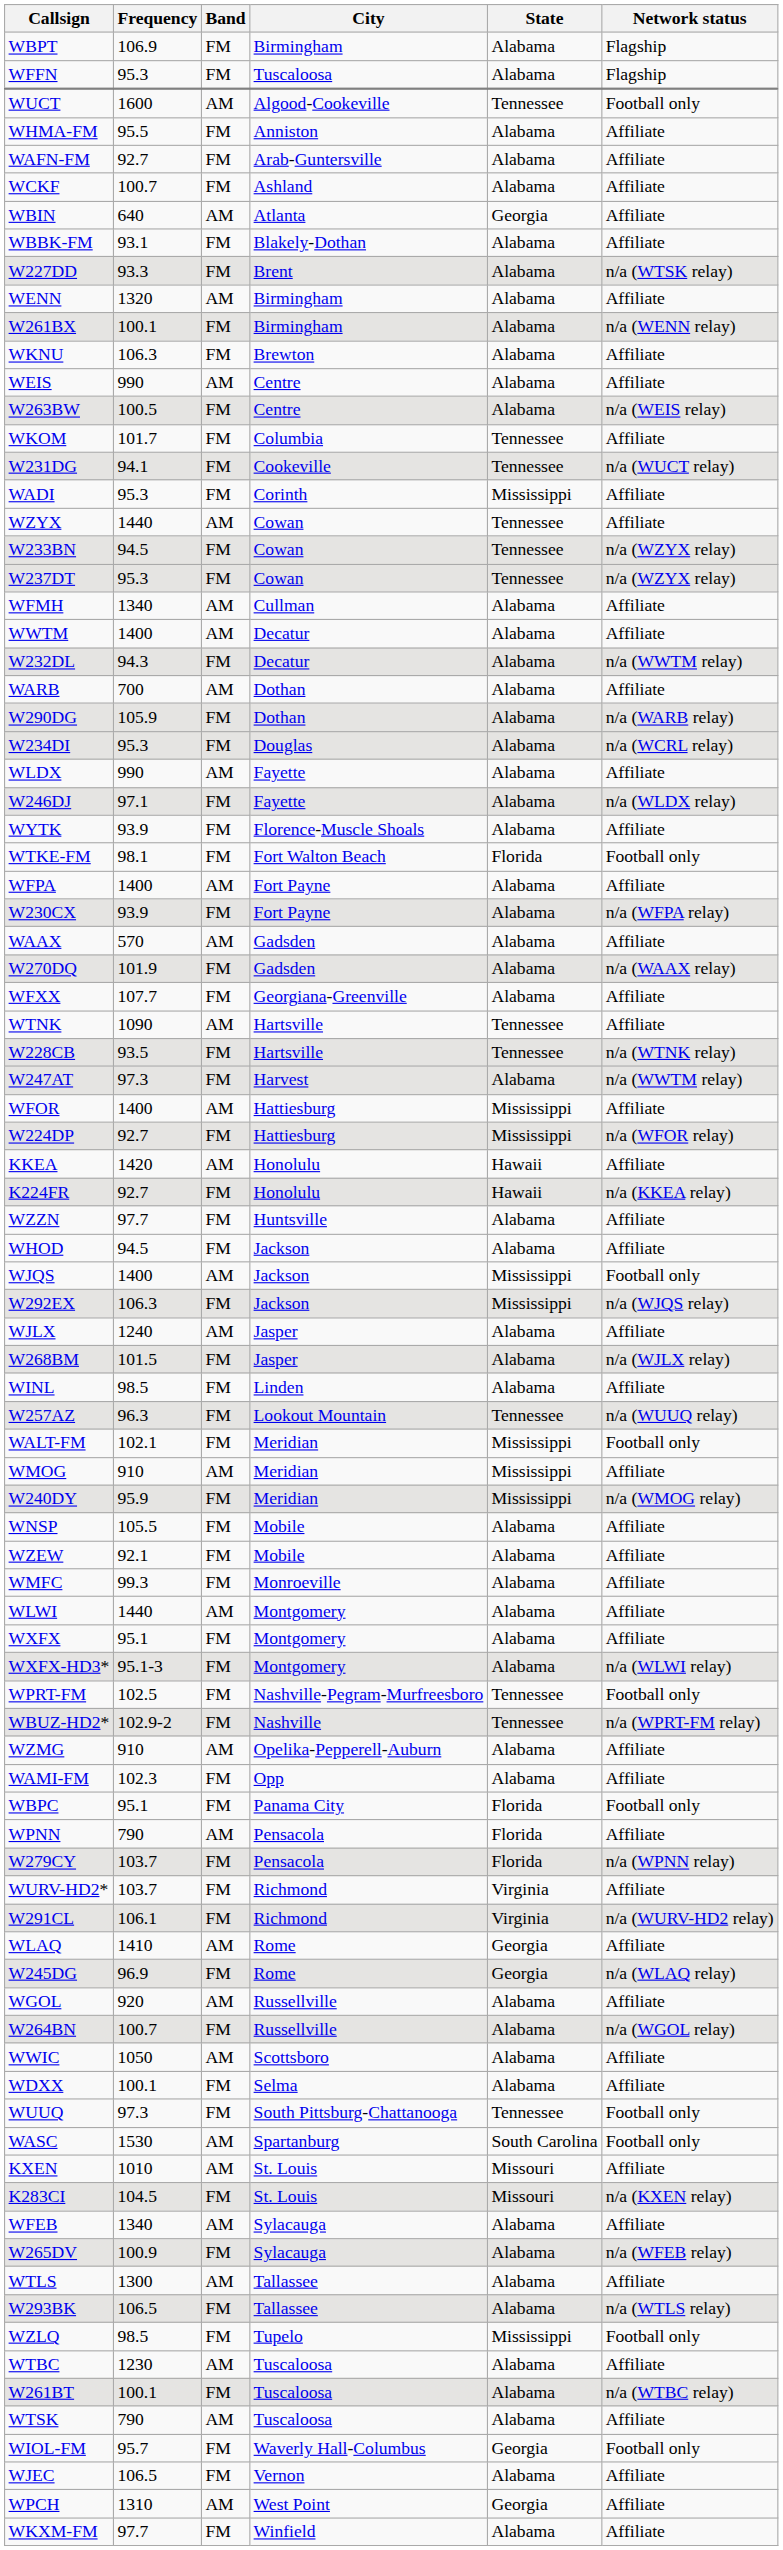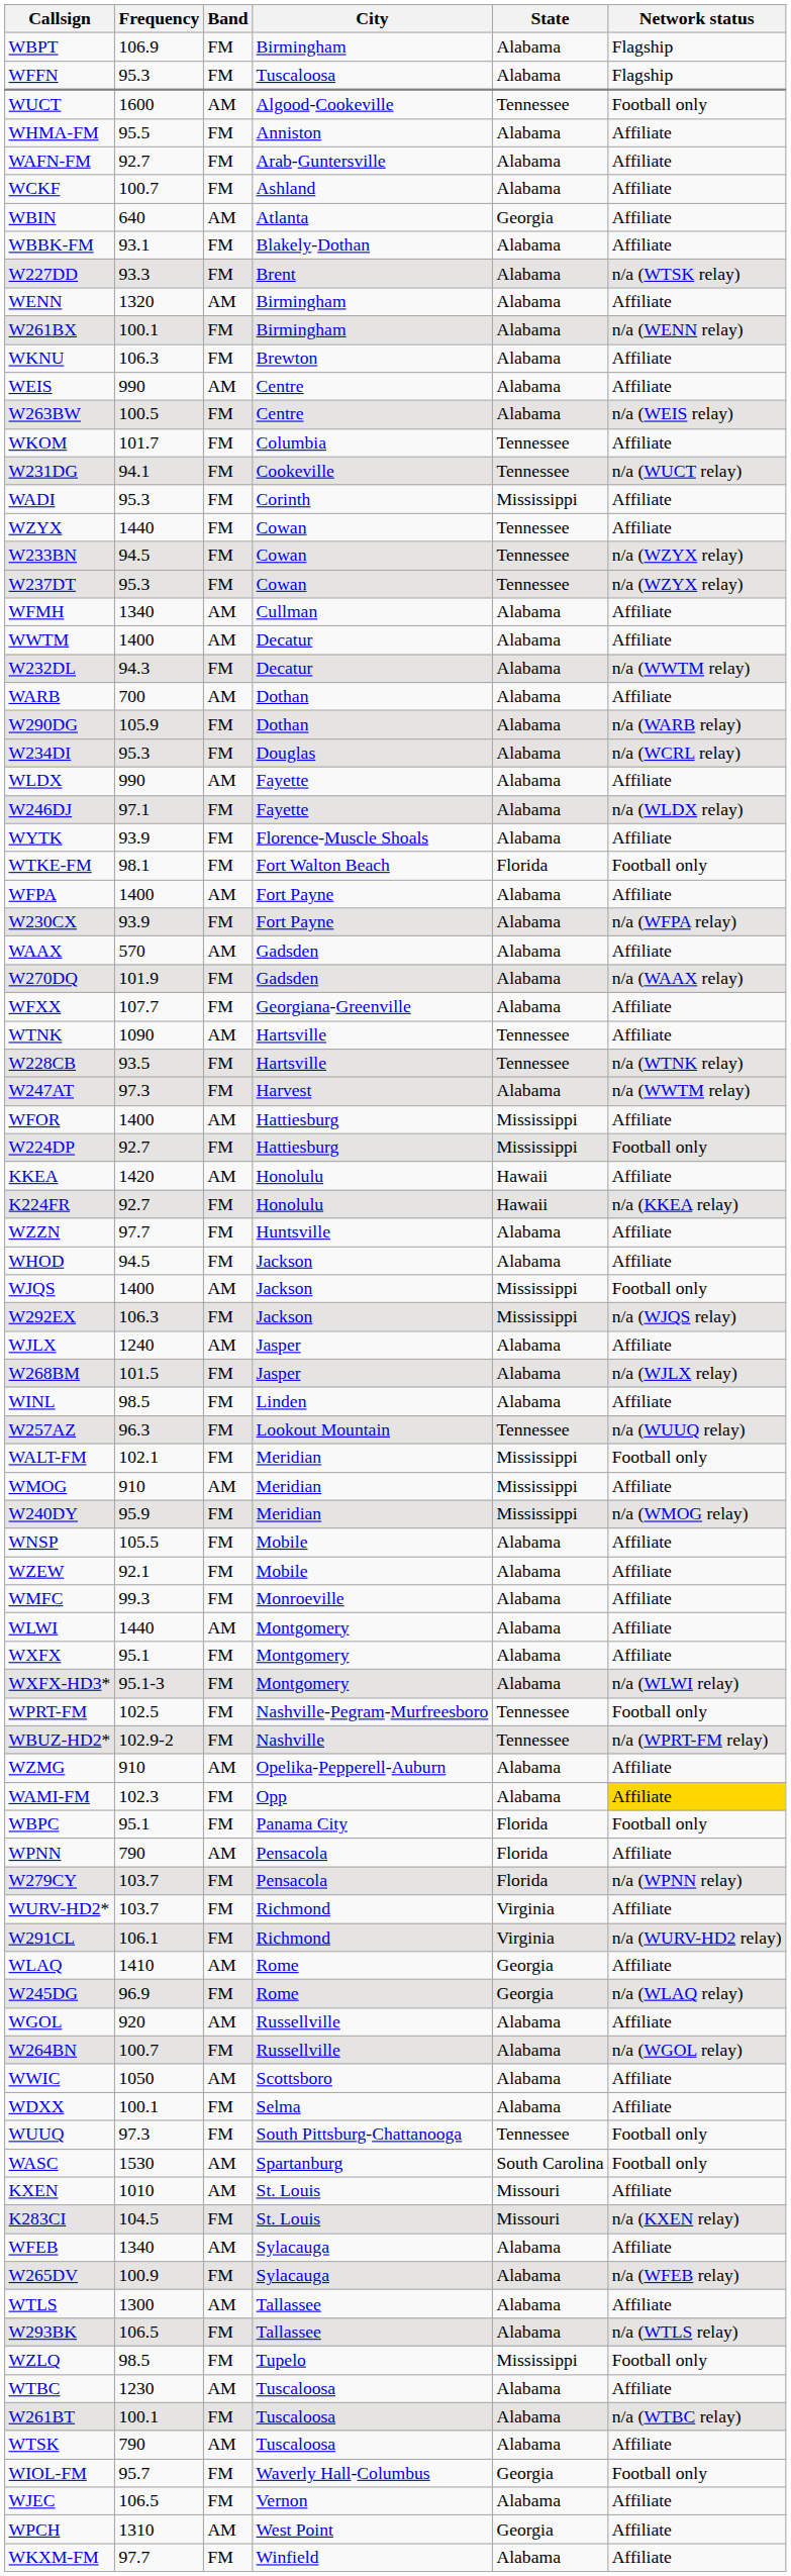 <table class="wikitable sortable" border="1">
 <tr>
 <th>Callsign</th>
 <th>Frequency</th>
 <th>Band</th>
 <th>City</th>
 <th>State</th>
 <th>Network status</th>
 </tr>
 <tr>
 <td><a href='#'>WBPT</a></td>
 <td>106.9</td>
 <td>FM</td>
 <td><a href='#'>Birmingham</a></td>
 <td>Alabama</td>
 <td>Flagship</td>
 </tr>
 <tr style="border-bottom:2px solid gray;">
 <td><a href='#'>WFFN</a></td>
 <td>95.3</td>
 <td>FM</td>
 <td><a href='#'>Tuscaloosa</a></td>
 <td>Alabama</td>
 <td>Flagship</td>
 </tr>
 <tr>
 <td><a href='#'>WUCT</a></td>
 <td>1600</td>
 <td>AM</td>
 <td><a href='#'>Algood</a>-<a href='#'>Cookeville</a></td>
 <td>Tennessee</td>
 <td>Football only</td>
 </tr>
 <tr>
 <td><a href='#'>WHMA-FM</a></td>
 <td>95.5</td>
 <td>FM</td>
 <td><a href='#'>Anniston</a></td>
 <td>Alabama</td>
 <td>Affiliate</td>
 </tr>
 <tr>
 <td><a href='#'>WAFN-FM</a></td>
 <td>92.7</td>
 <td>FM</td>
 <td><a href='#'>Arab</a>-<a href='#'>Guntersville</a></td>
 <td>Alabama</td>
 <td>Affiliate</td>
 </tr>
 <tr>
 <td><a href='#'>WCKF</a></td>
 <td>100.7</td>
 <td>FM</td>
 <td><a href='#'>Ashland</a></td>
 <td>Alabama</td>
 <td>Affiliate</td>
 </tr>
 <tr>
 <td><a href='#'>WBIN</a></td>
 <td>640</td>
 <td>AM</td>
 <td><a href='#'>Atlanta</a></td>
 <td>Georgia</td>
 <td>Affiliate</td>
 </tr>
 <tr>
 <td><a href='#'>WBBK-FM</a></td>
 <td>93.1</td>
 <td>FM</td>
 <td><a href='#'>Blakely</a>-<a href='#'>Dothan</a></td>
 <td>Alabama</td>
 <td>Affiliate</td>
 </tr>
 <tr style="background:#E5E4E2">
 <td><a href='#'>W227DD</a></td>
 <td>93.3</td>
 <td>FM</td>
 <td><a href='#'>Brent</a></td>
 <td>Alabama</td>
 <td>n/a (<a href='#'>WTSK</a> relay)</td>
 </tr>
 <tr>
 <td><a href='#'>WENN</a></td>
 <td>1320</td>
 <td>AM</td>
 <td><a href='#'>Birmingham</a></td>
 <td>Alabama</td>
 <td>Affiliate</td>
 </tr>
 <tr style="background:#E5E4E2">
 <td><a href='#'>W261BX</a></td>
 <td>100.1</td>
 <td>FM</td>
 <td><a href='#'>Birmingham</a></td>
 <td>Alabama</td>
 <td>n/a (<a href='#'>WENN</a> relay)</td>
 </tr>
 <tr>
 <td><a href='#'>WKNU</a></td>
 <td>106.3</td>
 <td>FM</td>
 <td><a href='#'>Brewton</a></td>
 <td>Alabama</td>
 <td>Affiliate</td>
 </tr>
 <tr>
 <td><a href='#'>WEIS</a></td>
 <td>990</td>
 <td>AM</td>
 <td><a href='#'>Centre</a></td>
 <td>Alabama</td>
 <td>Affiliate</td>
 </tr>
 <tr style="background:#E5E4E2">
 <td><a href='#'>W263BW</a></td>
 <td>100.5</td>
 <td>FM</td>
 <td><a href='#'>Centre</a></td>
 <td>Alabama</td>
 <td>n/a (<a href='#'>WEIS</a> relay)</td>
 </tr>
 <tr>
 <td><a href='#'>WKOM</a></td>
 <td>101.7</td>
 <td>FM</td>
 <td><a href='#'>Columbia</a></td>
 <td>Tennessee</td>
 <td>Affiliate</td>
 </tr>
 <tr style="background:#E5E4E2">
 <td><a href='#'>W231DG</a></td>
 <td>94.1</td>
 <td>FM</td>
 <td><a href='#'>Cookeville</a></td>
 <td>Tennessee</td>
 <td>n/a (<a href='#'>WUCT</a> relay)</td>
 </tr>
 <tr>
 <td><a href='#'>WADI</a></td>
 <td>95.3</td>
 <td>FM</td>
 <td><a href='#'>Corinth</a></td>
 <td>Mississippi</td>
 <td>Affiliate</td>
 </tr>
 <tr>
 <td><a href='#'>WZYX</a></td>
 <td>1440</td>
-<td>AM</td>
+<td>FM</td>
 <td><a href='#'>Cowan</a></td>
 <td>Tennessee</td>
 <td>Affiliate</td>
 </tr>
 <tr style="background:#E5E4E2">
 <td><a href='#'>W233BN</a></td>
 <td>94.5</td>
 <td>FM</td>
 <td><a href='#'>Cowan</a></td>
 <td>Tennessee</td>
 <td>n/a (<a href='#'>WZYX</a> relay)</td>
 </tr>
 <tr style="background:#E5E4E2">
 <td><a href='#'>W237DT</a></td>
 <td>95.3</td>
 <td>FM</td>
 <td><a href='#'>Cowan</a></td>
 <td>Tennessee</td>
 <td>n/a (<a href='#'>WZYX</a> relay)</td>
 </tr>
 <tr>
 <td><a href='#'>WFMH</a></td>
 <td>1340</td>
 <td>AM</td>
 <td><a href='#'>Cullman</a></td>
 <td>Alabama</td>
 <td>Affiliate</td>
 </tr>
 <tr>
 <td><a href='#'>WWTM</a></td>
 <td>1400</td>
 <td>AM</td>
 <td><a href='#'>Decatur</a></td>
 <td>Alabama</td>
 <td>Affiliate</td>
 </tr>
 <tr style="background:#E5E4E2">
 <td><a href='#'>W232DL</a></td>
 <td>94.3</td>
 <td>FM</td>
 <td><a href='#'>Decatur</a></td>
 <td>Alabama</td>
 <td>n/a (<a href='#'>WWTM</a> relay)</td>
 </tr>
 <tr>
 <td><a href='#'>WARB</a></td>
 <td>700</td>
 <td>AM</td>
 <td><a href='#'>Dothan</a></td>
 <td>Alabama</td>
 <td>Affiliate</td>
 </tr>
 <tr style="background:#E5E4E2">
 <td><a href='#'>W290DG</a></td>
 <td>105.9</td>
 <td>FM</td>
 <td><a href='#'>Dothan</a></td>
 <td>Alabama</td>
 <td>n/a (<a href='#'>WARB</a> relay)</td>
 </tr>
 <tr style="background:#E5E4E2">
 <td><a href='#'>W234DI</a></td>
 <td>95.3</td>
 <td>FM</td>
 <td><a href='#'>Douglas</a></td>
 <td>Alabama</td>
 <td>n/a (<a href='#'>WCRL</a> relay)</td>
 </tr>
 <tr>
 <td><a href='#'>WLDX</a></td>
 <td>990</td>
 <td>AM</td>
 <td><a href='#'>Fayette</a></td>
 <td>Alabama</td>
 <td>Affiliate</td>
 </tr>
 <tr style="background:#E5E4E2">
 <td><a href='#'>W246DJ</a></td>
 <td>97.1</td>
 <td>FM</td>
 <td><a href='#'>Fayette</a></td>
 <td>Alabama</td>
 <td>n/a (<a href='#'>WLDX</a> relay)</td>
 </tr>
 <tr>
 <td><a href='#'>WYTK</a></td>
 <td>93.9</td>
 <td>FM</td>
 <td><a href='#'>Florence</a>-<a href='#'>Muscle Shoals</a></td>
 <td>Alabama</td>
 <td>Affiliate</td>
 </tr>
 <tr>
 <td><a href='#'>WTKE-FM</a></td>
 <td>98.1</td>
 <td>FM</td>
 <td><a href='#'>Fort Walton Beach</a></td>
 <td>Florida</td>
 <td>Football only</td>
 </tr>
 <tr>
 <td><a href='#'>WFPA</a></td>
 <td>1400</td>
 <td>AM</td>
 <td><a href='#'>Fort Payne</a></td>
 <td>Alabama</td>
 <td>Affiliate</td>
 </tr>
 <tr style="background:#E5E4E2">
 <td><a href='#'>W230CX</a></td>
 <td>93.9</td>
 <td>FM</td>
 <td><a href='#'>Fort Payne</a></td>
 <td>Alabama</td>
 <td>n/a (<a href='#'>WFPA</a> relay)</td>
 </tr>
 <tr>
 <td><a href='#'>WAAX</a></td>
 <td>570</td>
 <td>AM</td>
 <td><a href='#'>Gadsden</a></td>
 <td>Alabama</td>
 <td>Affiliate</td>
 </tr>
 <tr style="background:#E5E4E2">
 <td><a href='#'>W270DQ</a></td>
 <td>101.9</td>
 <td>FM</td>
 <td><a href='#'>Gadsden</a></td>
 <td>Alabama</td>
 <td>n/a (<a href='#'>WAAX</a> relay)</td>
 </tr>
 <tr>
 <td><a href='#'>WFXX</a></td>
 <td>107.7</td>
 <td>FM</td>
 <td><a href='#'>Georgiana</a>-<a href='#'>Greenville</a></td>
 <td>Alabama</td>
 <td>Affiliate</td>
 </tr>
 <tr>
 <td><a href='#'>WTNK</a></td>
 <td>1090</td>
 <td>AM</td>
 <td><a href='#'>Hartsville</a></td>
 <td>Tennessee</td>
 <td>Affiliate</td>
 </tr>
 <tr style="background:#E5E4E2">
 <td><a href='#'>W228CB</a></td>
 <td>93.5</td>
 <td>FM</td>
 <td><a href='#'>Hartsville</a></td>
 <td>Tennessee</td>
 <td>n/a (<a href='#'>WTNK</a> relay)</td>
 </tr>
 <tr style="background:#E5E4E2">
 <td><a href='#'>W247AT</a></td>
 <td>97.3</td>
 <td>FM</td>
 <td><a href='#'>Harvest</a></td>
 <td>Alabama</td>
 <td>n/a (<a href='#'>WWTM</a> relay)</td>
 </tr>
 <tr>
 <td><a href='#'>WFOR</a></td>
 <td>1400</td>
 <td>AM</td>
 <td><a href='#'>Hattiesburg</a></td>
 <td>Mississippi</td>
 <td>Affiliate</td>
 </tr>
 <tr style="background:#E5E4E2">
 <td><a href='#'>W224DP</a></td>
 <td>92.7</td>
 <td>FM</td>
 <td><a href='#'>Hattiesburg</a></td>
 <td>Mississippi</td>
-<td>n/a (<a href='#'>WFOR</a> relay)</td>
+<td>Football only</td>
 </tr>
 <tr>
 <td><a href='#'>KKEA</a></td>
 <td>1420</td>
 <td>AM</td>
 <td><a href='#'>Honolulu</a></td>
 <td>Hawaii</td>
 <td>Affiliate</td>
 </tr>
 <tr style="background:#E5E4E2">
 <td><a href='#'>K224FR</a></td>
 <td>92.7</td>
 <td>FM</td>
 <td><a href='#'>Honolulu</a></td>
 <td>Hawaii</td>
 <td>n/a (<a href='#'>KKEA</a> relay)</td>
 </tr>
 <tr>
 <td><a href='#'>WZZN</a></td>
 <td>97.7</td>
 <td>FM</td>
 <td><a href='#'>Huntsville</a></td>
 <td>Alabama</td>
 <td>Affiliate</td>
 </tr>
 <tr>
 <td><a href='#'>WHOD</a></td>
 <td>94.5</td>
 <td>FM</td>
 <td><a href='#'>Jackson</a></td>
 <td>Alabama</td>
 <td>Affiliate</td>
 </tr>
 <tr>
 <td><a href='#'>WJQS</a></td>
 <td>1400</td>
 <td>AM</td>
 <td><a href='#'>Jackson</a></td>
 <td>Mississippi</td>
 <td>Football only</td>
 </tr>
 <tr style="background:#E5E4E2">
 <td><a href='#'>W292EX</a></td>
 <td>106.3</td>
 <td>FM</td>
 <td><a href='#'>Jackson</a></td>
 <td>Mississippi</td>
 <td>n/a (<a href='#'>WJQS</a> relay)</td>
 </tr>
 <tr>
 <td><a href='#'>WJLX</a></td>
 <td>1240</td>
 <td>AM</td>
 <td><a href='#'>Jasper</a></td>
 <td>Alabama</td>
 <td>Affiliate</td>
 </tr>
 <tr style="background:#E5E4E2">
 <td><a href='#'>W268BM</a></td>
 <td>101.5</td>
 <td>FM</td>
 <td><a href='#'>Jasper</a></td>
 <td>Alabama</td>
 <td>n/a (<a href='#'>WJLX</a> relay)</td>
 </tr>
 <tr>
 <td><a href='#'>WINL</a></td>
 <td>98.5</td>
 <td>FM</td>
 <td><a href='#'>Linden</a></td>
 <td>Alabama</td>
 <td>Affiliate</td>
 </tr>
 <tr style="background:#E5E4E2">
 <td><a href='#'>W257AZ</a></td>
 <td>96.3</td>
 <td>FM</td>
 <td><a href='#'>Lookout Mountain</a></td>
 <td>Tennessee</td>
 <td>n/a (<a href='#'>WUUQ</a> relay)</td>
 </tr>
 <tr>
 <td><a href='#'>WALT-FM</a></td>
 <td>102.1</td>
 <td>FM</td>
 <td><a href='#'>Meridian</a></td>
 <td>Mississippi</td>
 <td>Football only</td>
 </tr>
 <tr>
 <td><a href='#'>WMOG</a></td>
 <td>910</td>
 <td>AM</td>
 <td><a href='#'>Meridian</a></td>
 <td>Mississippi</td>
 <td>Affiliate</td>
 </tr>
 <tr style="background:#E5E4E2">
 <td><a href='#'>W240DY</a></td>
 <td>95.9</td>
 <td>FM</td>
 <td><a href='#'>Meridian</a></td>
 <td>Mississippi</td>
 <td>n/a (<a href='#'>WMOG</a> relay)</td>
 </tr>
 <tr>
 <td><a href='#'>WNSP</a></td>
 <td>105.5</td>
 <td>FM</td>
 <td><a href='#'>Mobile</a></td>
 <td>Alabama</td>
 <td>Affiliate</td>
 </tr>
 <tr>
 <td><a href='#'>WZEW</a></td>
 <td>92.1</td>
 <td>FM</td>
 <td><a href='#'>Mobile</a></td>
 <td>Alabama</td>
 <td>Affiliate</td>
 </tr>
 <tr>
 <td><a href='#'>WMFC</a></td>
 <td>99.3</td>
 <td>FM</td>
 <td><a href='#'>Monroeville</a></td>
 <td>Alabama</td>
 <td>Affiliate</td>
 </tr>
 <tr>
 <td><a href='#'>WLWI</a></td>
 <td>1440</td>
 <td>AM</td>
 <td><a href='#'>Montgomery</a></td>
 <td>Alabama</td>
 <td>Affiliate</td>
 </tr>
 <tr>
 <td><a href='#'>WXFX</a></td>
 <td>95.1</td>
 <td>FM</td>
 <td><a href='#'>Montgomery</a></td>
 <td>Alabama</td>
 <td>Affiliate</td>
 </tr>
 <tr style="background:#E5E4E2">
 <td><a href='#'>WXFX-HD3</a>*</td>
 <td>95.1-3</td>
 <td>FM</td>
 <td><a href='#'>Montgomery</a></td>
 <td>Alabama</td>
 <td>n/a (<a href='#'>WLWI</a> relay)</td>
 </tr>
 <tr>
 <td><a href='#'>WPRT-FM</a></td>
 <td>102.5</td>
 <td>FM</td>
 <td><a href='#'>Nashville</a>-<a href='#'>Pegram</a>-<a href='#'>Murfreesboro</a></td>
 <td>Tennessee</td>
 <td>Football only</td>
 </tr>
 <tr style="background:#E5E4E2">
 <td><a href='#'>WBUZ-HD2</a>*</td>
 <td>102.9-2</td>
 <td>FM</td>
 <td><a href='#'>Nashville</a></td>
 <td>Tennessee</td>
 <td>n/a (<a href='#'>WPRT-FM</a> relay)</td>
 </tr>
 <tr>
 <td><a href='#'>WZMG</a></td>
 <td>910</td>
 <td>AM</td>
 <td><a href='#'>Opelika</a>-<a href='#'>Pepperell</a>-<a href='#'>Auburn</a></td>
 <td>Alabama</td>
 <td>Affiliate</td>
 </tr>
 <tr>
 <td><a href='#'>WAMI-FM</a></td>
 <td>102.3</td>
 <td>FM</td>
 <td><a href='#'>Opp</a></td>
 <td>Alabama</td>
-<td>Affiliate</td>
+<td style="background: gold;">Affiliate</td>
 </tr>
 <tr>
 <td><a href='#'>WBPC</a></td>
 <td>95.1</td>
 <td>FM</td>
 <td><a href='#'>Panama City</a></td>
 <td>Florida</td>
 <td>Football only</td>
 </tr>
 <tr>
 <td><a href='#'>WPNN</a></td>
 <td>790</td>
 <td>AM</td>
 <td><a href='#'>Pensacola</a></td>
 <td>Florida</td>
 <td>Affiliate</td>
 </tr>
 <tr style="background:#E5E4E2">
 <td><a href='#'>W279CY</a></td>
 <td>103.7</td>
 <td>FM</td>
 <td><a href='#'>Pensacola</a></td>
 <td>Florida</td>
 <td>n/a (<a href='#'>WPNN</a> relay)</td>
 </tr>
 <tr>
 <td><a href='#'>WURV-HD2</a>*</td>
 <td>103.7</td>
 <td>FM</td>
 <td><a href='#'>Richmond</a></td>
 <td>Virginia</td>
 <td>Affiliate</td>
 </tr>
 <tr style="background:#E5E4E2">
 <td><a href='#'>W291CL</a></td>
 <td>106.1</td>
 <td>FM</td>
 <td><a href='#'>Richmond</a></td>
 <td>Virginia</td>
 <td>n/a (<a href='#'>WURV-HD2</a> relay)</td>
 </tr>
 <tr>
 <td><a href='#'>WLAQ</a></td>
 <td>1410</td>
 <td>AM</td>
 <td><a href='#'>Rome</a></td>
 <td>Georgia</td>
 <td>Affiliate</td>
 </tr>
 <tr style="background:#E5E4E2">
 <td><a href='#'>W245DG</a></td>
 <td>96.9</td>
 <td>FM</td>
 <td><a href='#'>Rome</a></td>
 <td>Georgia</td>
 <td>n/a (<a href='#'>WLAQ</a> relay)</td>
 </tr>
 <tr>
 <td><a href='#'>WGOL</a></td>
 <td>920</td>
 <td>AM</td>
 <td><a href='#'>Russellville</a></td>
 <td>Alabama</td>
 <td>Affiliate</td>
 </tr>
 <tr style="background:#E5E4E2">
 <td><a href='#'>W264BN</a></td>
 <td>100.7</td>
 <td>FM</td>
 <td><a href='#'>Russellville</a></td>
 <td>Alabama</td>
 <td>n/a (<a href='#'>WGOL</a> relay)</td>
 </tr>
 <tr>
 <td><a href='#'>WWIC</a></td>
 <td>1050</td>
 <td>AM</td>
 <td><a href='#'>Scottsboro</a></td>
 <td>Alabama</td>
 <td>Affiliate</td>
 </tr>
 <tr>
 <td><a href='#'>WDXX</a></td>
 <td>100.1</td>
 <td>FM</td>
 <td><a href='#'>Selma</a></td>
 <td>Alabama</td>
 <td>Affiliate</td>
 </tr>
 <tr>
 <td><a href='#'>WUUQ</a></td>
 <td>97.3</td>
 <td>FM</td>
 <td><a href='#'>South Pittsburg</a>-<a href='#'>Chattanooga</a></td>
 <td>Tennessee</td>
 <td>Football only</td>
 </tr>
 <tr>
 <td><a href='#'>WASC</a></td>
 <td>1530</td>
 <td>AM</td>
 <td><a href='#'>Spartanburg</a></td>
 <td>South Carolina</td>
 <td>Football only</td>
 </tr>
 <tr>
 <td><a href='#'>KXEN</a></td>
 <td>1010</td>
 <td>AM</td>
 <td><a href='#'>St. Louis</a></td>
 <td>Missouri</td>
 <td>Affiliate</td>
 </tr>
 <tr style="background:#E5E4E2">
 <td><a href='#'>K283CI</a></td>
 <td>104.5</td>
 <td>FM</td>
 <td><a href='#'>St. Louis</a></td>
 <td>Missouri</td>
 <td>n/a (<a href='#'>KXEN</a> relay)</td>
 </tr>
 <tr>
 <td><a href='#'>WFEB</a></td>
 <td>1340</td>
 <td>AM</td>
 <td><a href='#'>Sylacauga</a></td>
 <td>Alabama</td>
 <td>Affiliate</td>
 </tr>
 <tr style="background:#E5E4E2">
 <td><a href='#'>W265DV</a></td>
 <td>100.9</td>
 <td>FM</td>
 <td><a href='#'>Sylacauga</a></td>
 <td>Alabama</td>
 <td>n/a (<a href='#'>WFEB</a> relay)</td>
 </tr>
 <tr>
 <td><a href='#'>WTLS</a></td>
 <td>1300</td>
 <td>AM</td>
 <td><a href='#'>Tallassee</a></td>
 <td>Alabama</td>
 <td>Affiliate</td>
 </tr>
 <tr style="background:#E5E4E2">
 <td><a href='#'>W293BK</a></td>
 <td>106.5</td>
 <td>FM</td>
 <td><a href='#'>Tallassee</a></td>
 <td>Alabama</td>
 <td>n/a (<a href='#'>WTLS</a> relay)</td>
 </tr>
 <tr>
 <td><a href='#'>WZLQ</a></td>
 <td>98.5</td>
 <td>FM</td>
 <td><a href='#'>Tupelo</a></td>
 <td>Mississippi</td>
 <td>Football only</td>
 </tr>
 <tr>
 <td><a href='#'>WTBC</a></td>
 <td>1230</td>
 <td>AM</td>
 <td><a href='#'>Tuscaloosa</a></td>
 <td>Alabama</td>
 <td>Affiliate</td>
 </tr>
 <tr style="background:#E5E4E2">
 <td><a href='#'>W261BT</a></td>
 <td>100.1</td>
 <td>FM</td>
 <td><a href='#'>Tuscaloosa</a></td>
 <td>Alabama</td>
 <td>n/a (<a href='#'>WTBC</a> relay)</td>
 </tr>
 <tr>
 <td><a href='#'>WTSK</a></td>
 <td>790</td>
 <td>AM</td>
 <td><a href='#'>Tuscaloosa</a></td>
 <td>Alabama</td>
 <td>Affiliate</td>
 </tr>
 <tr>
 <td><a href='#'>WIOL-FM</a></td>
 <td>95.7</td>
 <td>FM</td>
 <td><a href='#'>Waverly Hall</a>-<a href='#'>Columbus</a></td>
 <td>Georgia</td>
 <td>Football only</td>
 </tr>
 <tr>
 <td><a href='#'>WJEC</a></td>
 <td>106.5</td>
 <td>FM</td>
 <td><a href='#'>Vernon</a></td>
 <td>Alabama</td>
 <td>Affiliate</td>
 </tr>
 <tr>
 <td><a href='#'>WPCH</a></td>
 <td>1310</td>
 <td>AM</td>
 <td><a href='#'>West Point</a></td>
 <td>Georgia</td>
 <td>Affiliate</td>
 </tr>
 <tr>
 <td><a href='#'>WKXM-FM</a></td>
 <td>97.7</td>
 <td>FM</td>
 <td><a href='#'>Winfield</a></td>
 <td>Alabama</td>
 <td>Affiliate</td>
 </tr>
 </table>
